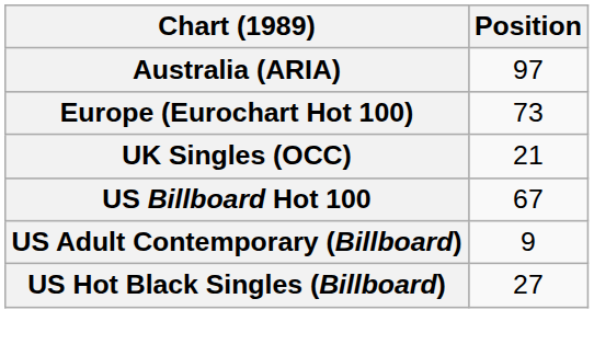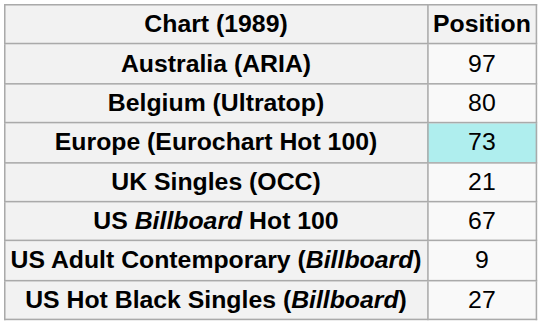 <table class="wikitable sortable plainrowheaders" style="text-align:center">
 <tr>
 <th scope="col">Chart (1989)</th>
 <th scope="col">Position</th>
 </tr>
 <tr>
 <th scope="row">Australia (ARIA)</th>
 <td>97</td>
 </tr>
 <tr>
+<th scope="row">Belgium (Ultratop)</th>
+<td>80</td>
+</tr>
+<tr>
 <th scope="row">Europe (Eurochart Hot 100)</th>
-<td>73</td>
+<td style="background: paleturquoise;">73</td>
 </tr>
 <tr>
 <th scope="row">UK Singles (OCC)</th>
 <td>21</td>
 </tr>
 <tr>
 <th scope="row">US <em>Billboard</em> Hot 100</th>
 <td>67</td>
 </tr>
 <tr>
 <th scope="row">US Adult Contemporary (<em>Billboard</em>)</th>
 <td>9</td>
 </tr>
 <tr>
 <th scope="row">US Hot Black Singles (<em>Billboard</em>)</th>
 <td>27</td>
 </tr>
 </table>
